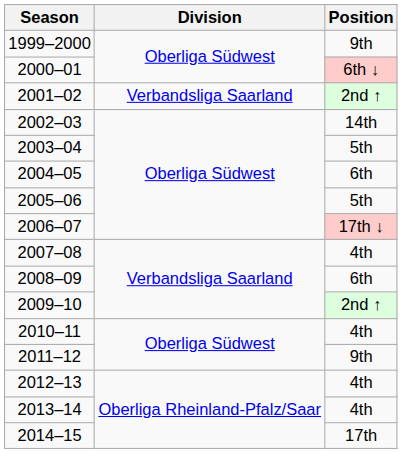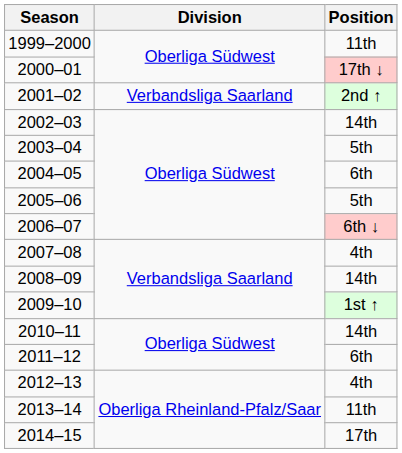 <table class="wikitable sortable collapsible collapsed" style="text-align: center; font-size: 100%;">
 <tr>
 <th>Season</th>
 <th>Division</th>
 <th>Position</th>
 </tr>
 <tr align="center">
 <td>1999–2000</td>
 <td rowspan=2><a href='#'>Oberliga Südwest</a></td>
-<td>9th</td>
+<td>11th</td>
 </tr>
 <tr align="center">
 <td>2000–01</td>
-<td style="background:#ffcccc">6th ↓</td>
+<td style="background:#ffcccc">17th ↓</td>
 </tr>
 <tr align="center">
 <td>2001–02</td>
 <td align="center"><a href='#'>Verbandsliga Saarland</a></td>
 <td style="background:#ddffdd">2nd ↑</td>
 </tr>
 <tr align="center">
 <td>2002–03</td>
 <td rowspan=5><a href='#'>Oberliga Südwest</a></td>
 <td>14th</td>
 </tr>
 <tr align="center">
 <td>2003–04</td>
 <td>5th</td>
 </tr>
 <tr align="center">
 <td>2004–05</td>
 <td>6th</td>
 </tr>
 <tr align="center">
 <td>2005–06</td>
 <td>5th</td>
 </tr>
 <tr align="center">
 <td>2006–07</td>
-<td style="background:#ffcccc">17th ↓</td>
+<td style="background:#ffcccc">6th ↓</td>
 </tr>
 <tr align="center">
 <td>2007–08</td>
 <td rowspan=3><a href='#'>Verbandsliga Saarland</a></td>
 <td>4th</td>
 </tr>
 <tr align="center">
 <td>2008–09</td>
-<td>6th</td>
+<td>14th</td>
 </tr>
 <tr align="center">
 <td>2009–10</td>
-<td style="background:#ddffdd">2nd ↑</td>
+<td style="background:#ddffdd">1st ↑</td>
 </tr>
 <tr align="center">
 <td>2010–11</td>
 <td rowspan=2><a href='#'>Oberliga Südwest</a></td>
-<td>4th</td>
+<td>14th</td>
 </tr>
 <tr align="center">
 <td>2011–12</td>
-<td>9th</td>
+<td>6th</td>
 </tr>
 <tr align="center">
 <td>2012–13</td>
 <td rowspan=3><a href='#'>Oberliga Rheinland-Pfalz/Saar</a></td>
 <td>4th</td>
 </tr>
 <tr align="center">
 <td>2013–14</td>
-<td>4th</td>
+<td>11th</td>
 </tr>
 <tr align="center">
 <td>2014–15</td>
 <td>17th</td>
 </tr>
 </table>
